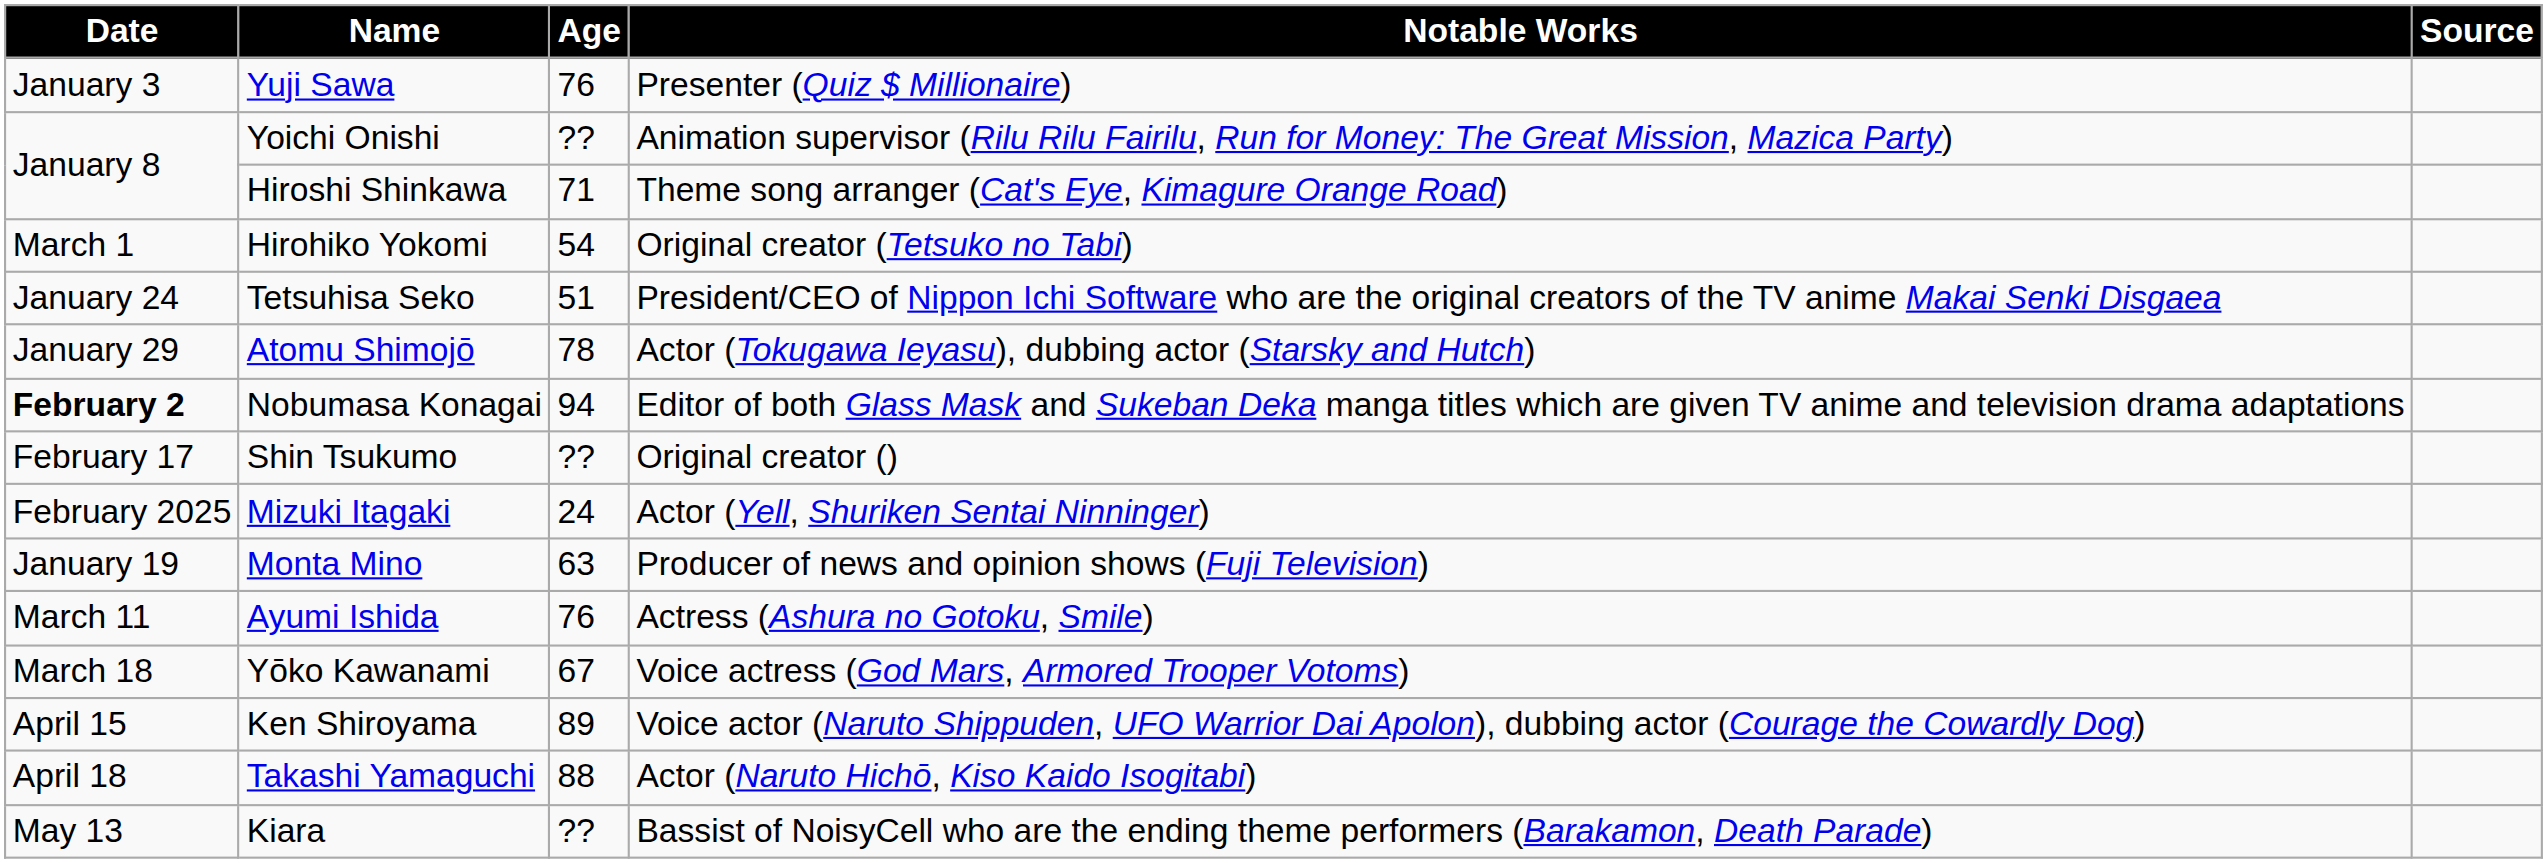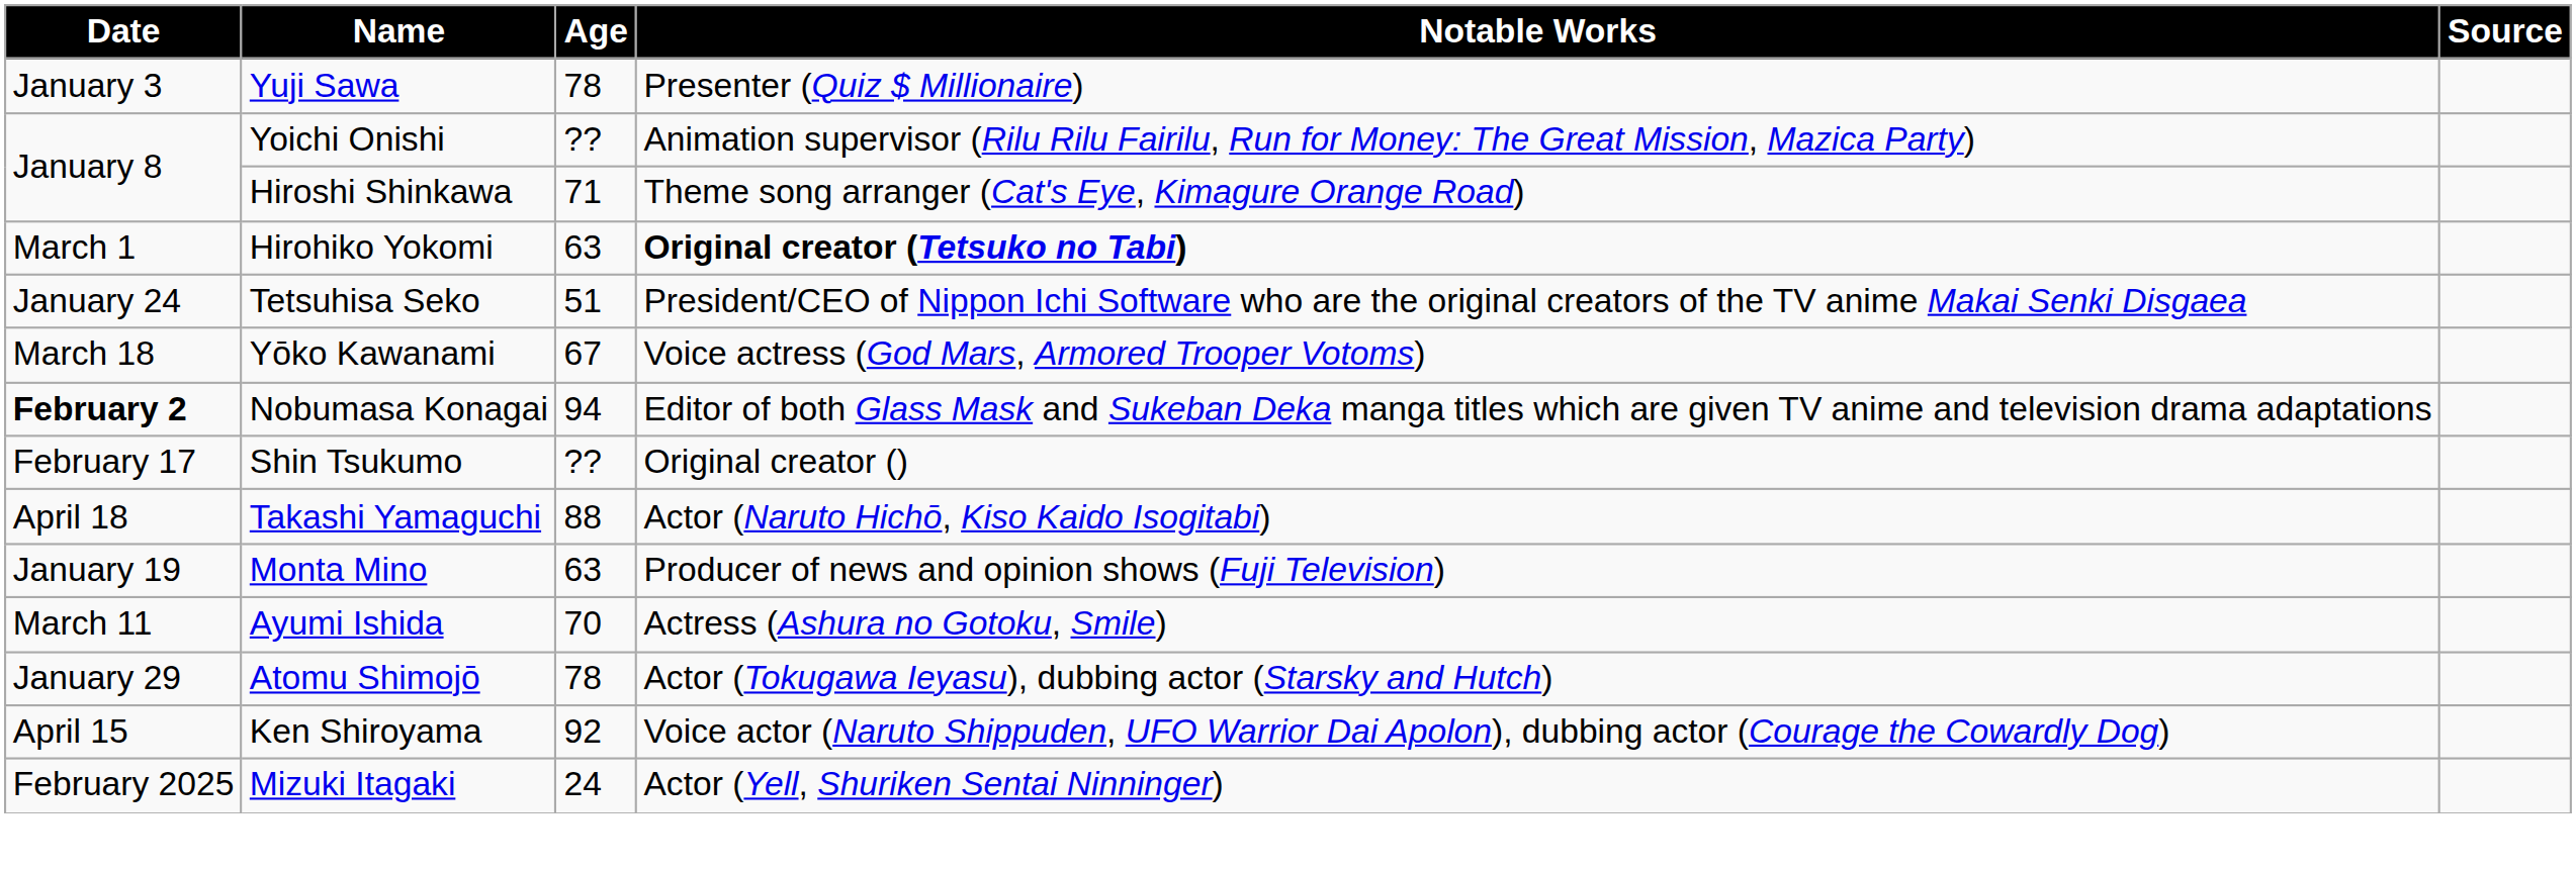 <table class="wikitable" style="background:#silver">
 <tr>
 <th style="background:black; color:white;">Date</th>
 <th style="background:black; color:white;">Name</th>
 <th style="background:black; color:white;">Age</th>
 <th style="background:black; color:white;">Notable Works</th>
 <th style="background:black; color:white;">Source</th>
 </tr>
 <tr>
 <td>January 3</td>
 <td><a href='#'>Yuji Sawa</a></td>
-<td>76</td>
+<td>78</td>
 <td>Presenter (<em><a href='#'>Quiz $ Millionaire</a></em>)</td>
 <td></td>
 </tr>
 <tr>
 <td rowspan="2">January 8</td>
 <td>Yoichi Onishi</td>
 <td>??</td>
 <td>Animation supervisor (<em><a href='#'>Rilu Rilu Fairilu</a></em>, <em><a href='#'>Run for Money: The Great Mission</a></em>, <em><a href='#'>Mazica Party</a></em>)</td>
 <td></td>
 </tr>
 <tr>
 <td>Hiroshi Shinkawa</td>
 <td>71</td>
 <td>Theme song arranger (<em><a href='#'>Cat's Eye</a></em>, <em><a href='#'>Kimagure Orange Road</a></em>)</td>
 <td></td>
 </tr>
 <tr>
 <td>March 1</td>
 <td>Hirohiko Yokomi</td>
-<td>54</td>
-<td>Original creator (<em><a href='#'>Tetsuko no Tabi</a></em>)</td>
+<td>63</td>
+<td><strong>Original creator (<em><a href='#'>Tetsuko no Tabi</a></em>)</strong></td>
 <td></td>
 </tr>
 <tr>
 <td>January 24</td>
 <td>Tetsuhisa Seko</td>
 <td>51</td>
 <td>President/CEO of <a href='#'>Nippon Ichi Software</a> who are the original creators of the TV anime <em><a href='#'>Makai Senki Disgaea</a></em></td>
 <td></td>
 </tr>
 <tr>
-<td>January 29</td>
-<td><a href='#'>Atomu Shimojō</a></td>
-<td>78</td>
-<td>Actor (<em><a href='#'>Tokugawa Ieyasu</a></em>), dubbing actor (<em><a href='#'>Starsky and Hutch</a></em>)</td>
+<td>March 18</td>
+<td>Yōko Kawanami</td>
+<td>67</td>
+<td>Voice actress (<em><a href='#'>God Mars</a></em>, <em><a href='#'>Armored Trooper Votoms</a></em>)</td>
 <td></td>
 </tr>
 <tr>
 <td><strong>February 2</strong></td>
 <td>Nobumasa Konagai</td>
 <td>94</td>
 <td>Editor of both <em><a href='#'>Glass Mask</a></em> and <em><a href='#'>Sukeban Deka</a></em> manga titles which are given TV anime and television drama adaptations</td>
 <td></td>
 </tr>
 <tr>
 <td>February 17</td>
 <td>Shin Tsukumo</td>
 <td>??</td>
 <td>Original creator (<em></em>)</td>
 <td></td>
 </tr>
 <tr>
-<td> February 2025</td>
-<td><a href='#'>Mizuki Itagaki</a></td>
-<td>24</td>
-<td>Actor (<em><a href='#'>Yell</a></em>, <em><a href='#'>Shuriken Sentai Ninninger</a></em>)</td>
+<td>April 18</td>
+<td><a href='#'>Takashi Yamaguchi</a></td>
+<td>88</td>
+<td>Actor (<em><a href='#'>Naruto Hichō</a></em>, <em><a href='#'>Kiso Kaido Isogitabi</a></em>)</td>
 <td></td>
 </tr>
 <tr>
 <td>January 19</td>
 <td><a href='#'>Monta Mino</a></td>
 <td>63</td>
 <td>Producer of news and opinion shows (<em><a href='#'>Fuji Television</a></em>)</td>
 <td></td>
 </tr>
 <tr>
 <td>March 11</td>
 <td><a href='#'>Ayumi Ishida</a></td>
-<td>76</td>
+<td>70</td>
 <td>Actress (<em><a href='#'>Ashura no Gotoku</a></em>, <em><a href='#'>Smile</a></em>)</td>
 <td></td>
 </tr>
 <tr>
-<td>March 18</td>
-<td>Yōko Kawanami</td>
-<td>67</td>
-<td>Voice actress (<em><a href='#'>God Mars</a></em>, <em><a href='#'>Armored Trooper Votoms</a></em>)</td>
+<td>January 29</td>
+<td><a href='#'>Atomu Shimojō</a></td>
+<td>78</td>
+<td>Actor (<em><a href='#'>Tokugawa Ieyasu</a></em>), dubbing actor (<em><a href='#'>Starsky and Hutch</a></em>)</td>
 <td></td>
 </tr>
 <tr>
 <td>April 15</td>
 <td>Ken Shiroyama</td>
-<td>89</td>
+<td>92</td>
 <td>Voice actor (<em><a href='#'>Naruto Shippuden</a></em>, <em><a href='#'>UFO Warrior Dai Apolon</a></em>), dubbing actor (<em><a href='#'>Courage the Cowardly Dog</a></em>)</td>
 <td></td>
 </tr>
 <tr>
-<td>April 18</td>
-<td><a href='#'>Takashi Yamaguchi</a></td>
-<td>88</td>
-<td>Actor (<em><a href='#'>Naruto Hichō</a></em>, <em><a href='#'>Kiso Kaido Isogitabi</a></em>)</td>
-<td></td>
-</tr>
-<tr>
-<td>May 13</td>
-<td>Kiara</td>
-<td>??</td>
-<td>Bassist of NoisyCell who are the ending theme performers (<em><a href='#'>Barakamon</a></em>, <em><a href='#'>Death Parade</a></em>)</td>
+<td> February 2025</td>
+<td><a href='#'>Mizuki Itagaki</a></td>
+<td>24</td>
+<td>Actor (<em><a href='#'>Yell</a></em>, <em><a href='#'>Shuriken Sentai Ninninger</a></em>)</td>
 <td></td>
 </tr>
 </table>
